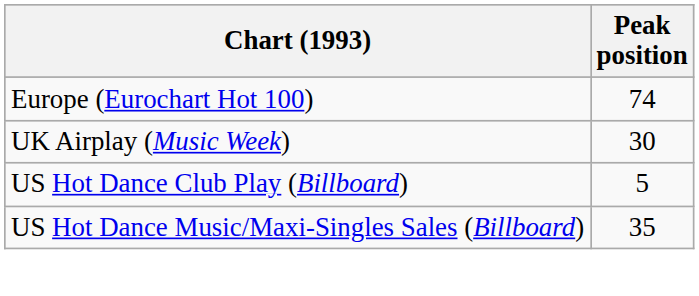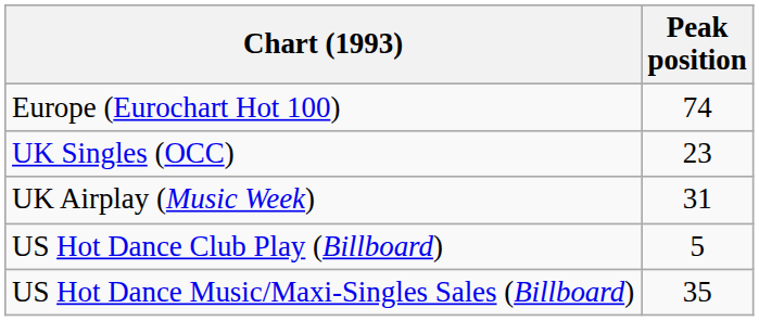 <table class="wikitable sortable">
 <tr>
 <th>Chart (1993)</th>
 <th>Peak<br>position</th>
 </tr>
 <tr>
 <td>Europe (<a href='#'>Eurochart Hot 100</a>)<br></td>
 <td style="text-align:center;">74</td>
 </tr>
 <tr>
+<td><a href='#'>UK Singles</a> (<a href='#'>OCC</a>)</td>
+<td style="text-align:center;">23</td>
+</tr>
+<tr>
 <td>UK Airplay (<em><a href='#'>Music Week</a></em>)</td>
-<td style="text-align:center;">30</td>
+<td style="text-align:center;">31</td>
 </tr>
 <tr>
 <td>US <a href='#'>Hot Dance Club Play</a> (<em><a href='#'>Billboard</a></em>)</td>
 <td style="text-align:center;">5</td>
 </tr>
 <tr>
 <td>US <a href='#'>Hot Dance Music/Maxi-Singles Sales</a> (<em><a href='#'>Billboard</a></em>)</td>
 <td style="text-align:center;">35</td>
 </tr>
 </table>
